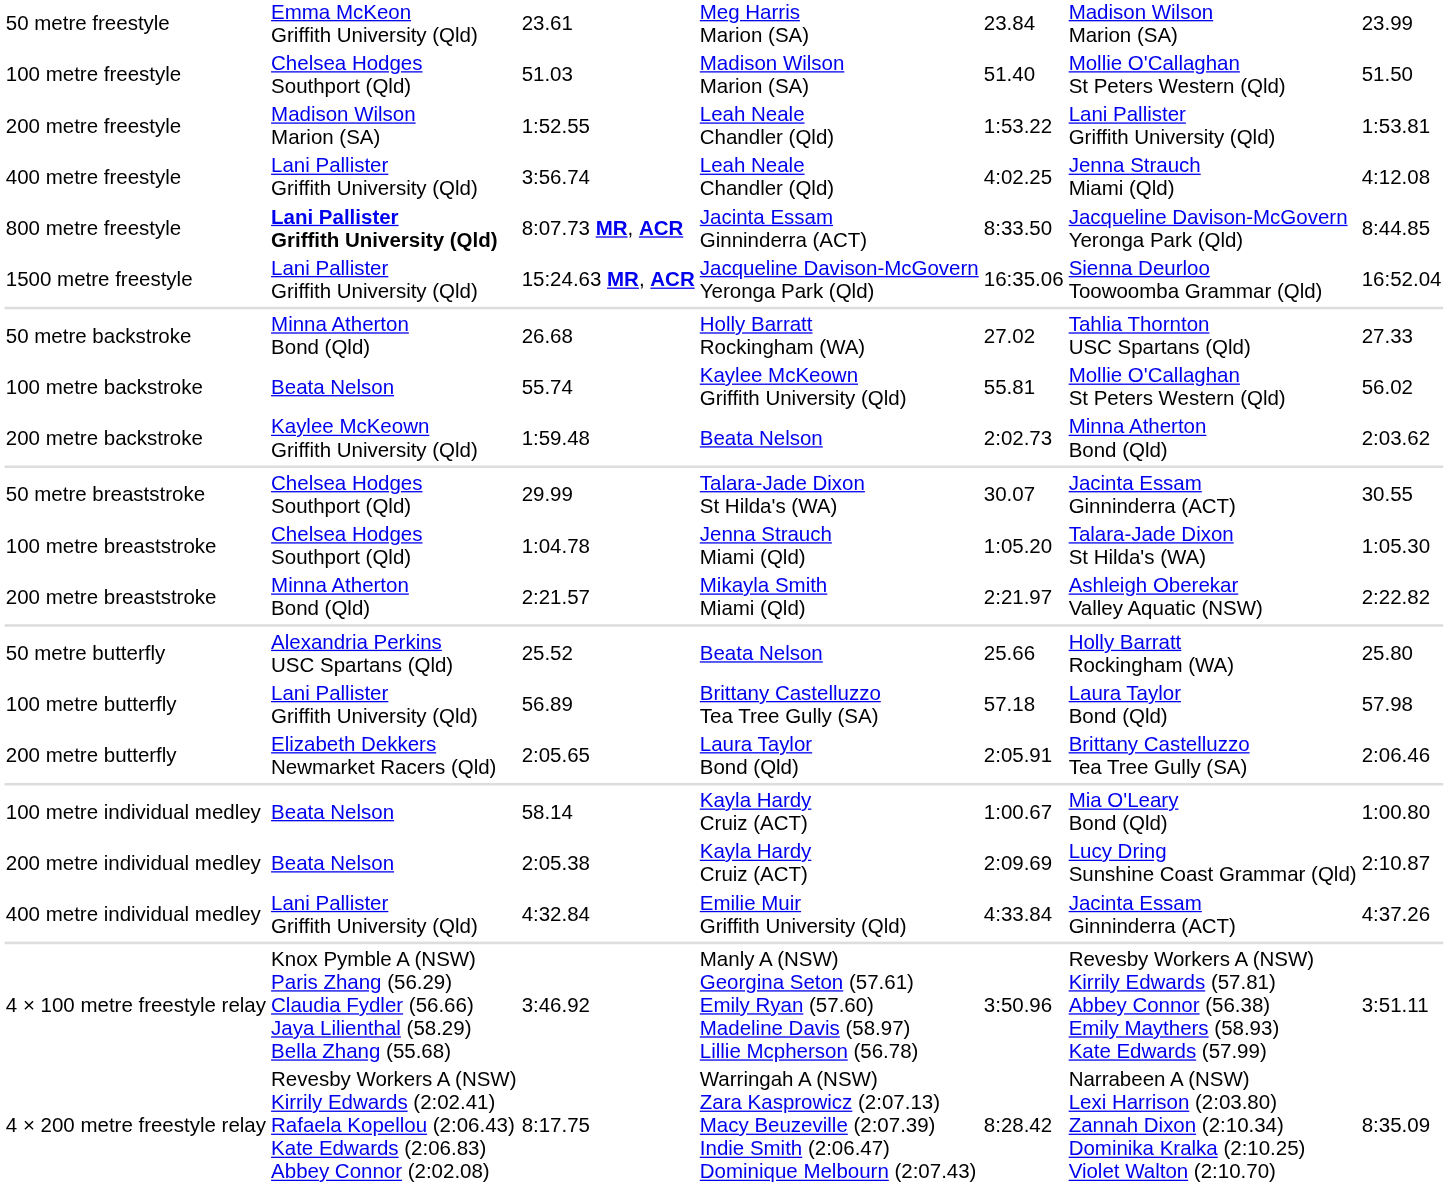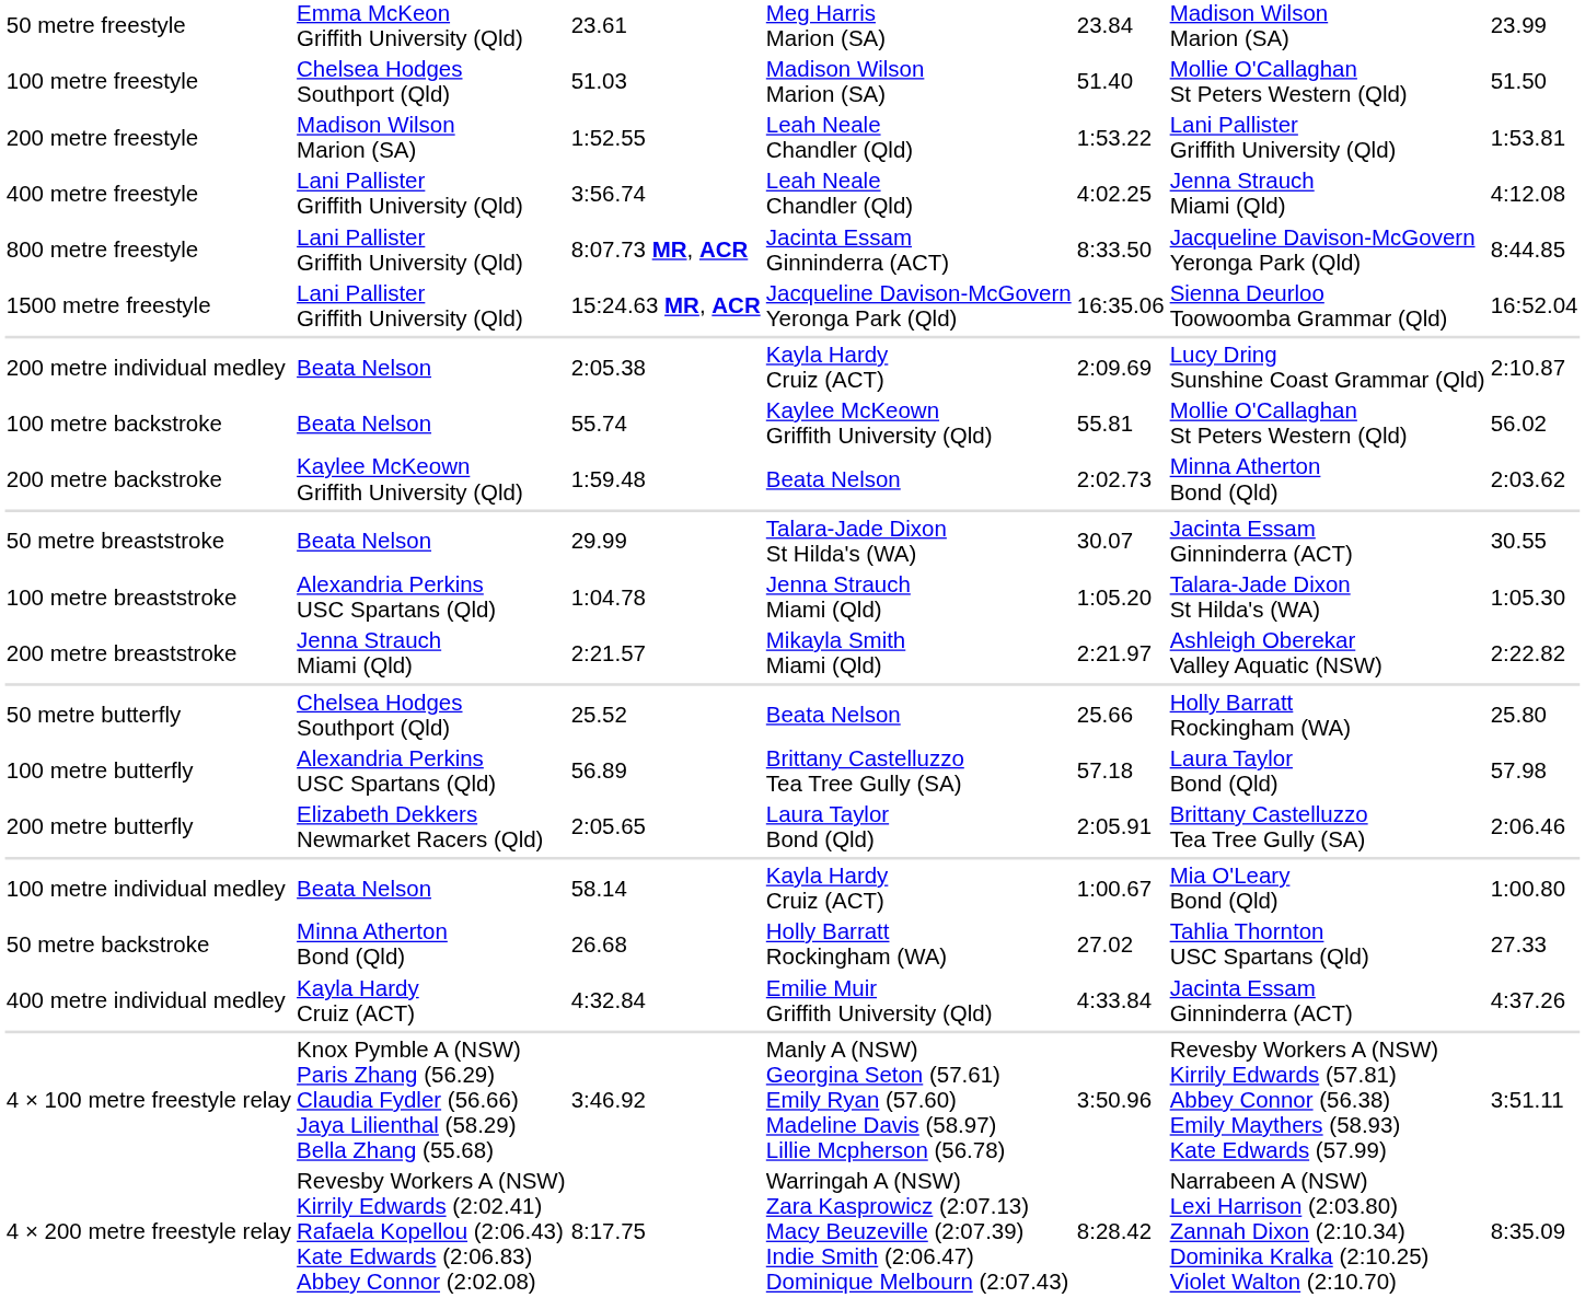 <table>
 <tr>
 <td>50 metre freestyle</td>
 <td><a href='#'>Emma McKeon</a> <br> Griffith University (Qld)</td>
 <td>23.61</td>
 <td><a href='#'>Meg Harris</a> <br> Marion (SA)</td>
 <td>23.84</td>
 <td><a href='#'>Madison Wilson</a> <br> Marion (SA)</td>
 <td>23.99</td>
 </tr>
 <tr>
 <td>100 metre freestyle</td>
 <td><a href='#'>Chelsea Hodges</a> <br> Southport (Qld)</td>
 <td>51.03</td>
 <td><a href='#'>Madison Wilson</a> <br> Marion (SA)</td>
 <td>51.40</td>
 <td><a href='#'>Mollie O'Callaghan</a> <br> St Peters Western (Qld)</td>
 <td>51.50</td>
 </tr>
 <tr>
 <td>200 metre freestyle</td>
 <td><a href='#'>Madison Wilson</a> <br> Marion (SA)</td>
 <td>1:52.55</td>
 <td><a href='#'>Leah Neale</a> <br> Chandler (Qld)</td>
 <td>1:53.22</td>
 <td><a href='#'>Lani Pallister</a><br> Griffith University (Qld)</td>
 <td>1:53.81</td>
 </tr>
 <tr>
 <td>400 metre freestyle</td>
 <td><a href='#'>Lani Pallister</a><br> Griffith University (Qld)</td>
 <td>3:56.74</td>
 <td><a href='#'>Leah Neale</a> <br> Chandler (Qld)</td>
 <td>4:02.25</td>
 <td><a href='#'>Jenna Strauch</a> <br> Miami (Qld)</td>
 <td>4:12.08</td>
 </tr>
 <tr>
 <td>800 metre freestyle</td>
-<td><strong><a href='#'>Lani Pallister</a><br> Griffith University (Qld)</strong></td>
+<td><a href='#'>Lani Pallister</a><br> Griffith University (Qld)</td>
 <td>8:07.73 <strong><a href='#'>MR</a></strong>, <strong><a href='#'>ACR</a></strong></td>
 <td><a href='#'>Jacinta Essam</a> <br> Ginninderra (ACT)</td>
 <td>8:33.50</td>
 <td><a href='#'>Jacqueline Davison-McGovern</a> <br> Yeronga Park (Qld)</td>
 <td>8:44.85</td>
 </tr>
 <tr>
 <td>1500 metre freestyle</td>
 <td><a href='#'>Lani Pallister</a><br> Griffith University (Qld)</td>
 <td>15:24.63 <strong><a href='#'>MR</a></strong>, <strong><a href='#'>ACR</a></strong></td>
 <td><a href='#'>Jacqueline Davison-McGovern</a> <br> Yeronga Park (Qld)</td>
 <td>16:35.06</td>
 <td><a href='#'>Sienna Deurloo</a> <br> Toowoomba Grammar (Qld)</td>
 <td>16:52.04</td>
 </tr>
 <tr bgcolor=#DDDDDD>
 <td colspan=7></td>
 </tr>
 <tr>
-<td>50 metre backstroke</td>
-<td><a href='#'>Minna Atherton</a> <br> Bond (Qld)</td>
-<td>26.68</td>
-<td><a href='#'>Holly Barratt</a> <br> Rockingham (WA)</td>
-<td>27.02</td>
-<td><a href='#'>Tahlia Thornton</a> <br> USC Spartans (Qld)</td>
-<td>27.33</td>
+<td>200 metre individual medley</td>
+<td><a href='#'>Beata Nelson</a> <br> </td>
+<td>2:05.38</td>
+<td><a href='#'>Kayla Hardy</a> <br> Cruiz (ACT)</td>
+<td>2:09.69</td>
+<td><a href='#'>Lucy Dring</a> <br> Sunshine Coast Grammar (Qld)</td>
+<td>2:10.87</td>
 </tr>
 <tr>
 <td>100 metre backstroke</td>
 <td><a href='#'>Beata Nelson</a> <br> </td>
 <td>55.74</td>
 <td><a href='#'>Kaylee McKeown</a> <br> Griffith University (Qld)</td>
 <td>55.81</td>
 <td><a href='#'>Mollie O'Callaghan</a> <br> St Peters Western (Qld)</td>
 <td>56.02</td>
 </tr>
 <tr>
 <td>200 metre backstroke</td>
 <td><a href='#'>Kaylee McKeown</a> <br> Griffith University (Qld)</td>
 <td>1:59.48</td>
 <td><a href='#'>Beata Nelson</a> <br> </td>
 <td>2:02.73</td>
 <td><a href='#'>Minna Atherton</a> <br> Bond (Qld)</td>
 <td>2:03.62</td>
 </tr>
 <tr bgcolor=#DDDDDD>
 <td colspan=7></td>
 </tr>
 <tr>
 <td>50 metre breaststroke</td>
-<td><a href='#'>Chelsea Hodges</a> <br> Southport (Qld)</td>
+<td><a href='#'>Beata Nelson</a> <br> </td>
 <td>29.99</td>
 <td><a href='#'>Talara-Jade Dixon</a> <br> St Hilda's (WA)</td>
 <td>30.07</td>
 <td><a href='#'>Jacinta Essam</a> <br> Ginninderra (ACT)</td>
 <td>30.55</td>
 </tr>
 <tr>
 <td>100 metre breaststroke</td>
-<td><a href='#'>Chelsea Hodges</a> <br> Southport (Qld)</td>
+<td><a href='#'>Alexandria Perkins</a> <br> USC Spartans (Qld)</td>
 <td>1:04.78</td>
 <td><a href='#'>Jenna Strauch</a> <br> Miami (Qld)</td>
 <td>1:05.20</td>
 <td><a href='#'>Talara-Jade Dixon</a> <br> St Hilda's (WA)</td>
 <td>1:05.30</td>
 </tr>
 <tr>
 <td>200 metre breaststroke</td>
-<td><a href='#'>Minna Atherton</a> <br> Bond (Qld)</td>
+<td><a href='#'>Jenna Strauch</a> <br> Miami (Qld)</td>
 <td>2:21.57</td>
 <td><a href='#'>Mikayla Smith</a> <br> Miami (Qld)</td>
 <td>2:21.97</td>
 <td><a href='#'>Ashleigh Oberekar</a> <br> Valley Aquatic (NSW)</td>
 <td>2:22.82</td>
 </tr>
 <tr bgcolor=#DDDDDD>
 <td colspan=7></td>
 </tr>
 <tr>
 <td>50 metre butterfly</td>
-<td><a href='#'>Alexandria Perkins</a> <br> USC Spartans (Qld)</td>
+<td><a href='#'>Chelsea Hodges</a> <br> Southport (Qld)</td>
 <td>25.52</td>
 <td><a href='#'>Beata Nelson</a> <br> </td>
 <td>25.66</td>
 <td><a href='#'>Holly Barratt</a> <br> Rockingham (WA)</td>
 <td>25.80</td>
 </tr>
 <tr>
 <td>100 metre butterfly</td>
-<td><a href='#'>Lani Pallister</a><br> Griffith University (Qld)</td>
+<td><a href='#'>Alexandria Perkins</a> <br> USC Spartans (Qld)</td>
 <td>56.89</td>
 <td><a href='#'>Brittany Castelluzzo</a> <br> Tea Tree Gully (SA)</td>
 <td>57.18</td>
 <td><a href='#'>Laura Taylor</a> <br> Bond (Qld)</td>
 <td>57.98</td>
 </tr>
 <tr>
 <td>200 metre butterfly</td>
 <td><a href='#'>Elizabeth Dekkers</a> <br> Newmarket Racers (Qld)</td>
 <td>2:05.65</td>
 <td><a href='#'>Laura Taylor</a> <br> Bond (Qld)</td>
 <td>2:05.91</td>
 <td><a href='#'>Brittany Castelluzzo</a> <br> Tea Tree Gully (SA)</td>
 <td>2:06.46</td>
 </tr>
 <tr bgcolor=#DDDDDD>
 <td colspan=7></td>
 </tr>
 <tr>
 <td>100 metre individual medley</td>
 <td><a href='#'>Beata Nelson</a> <br> </td>
 <td>58.14</td>
 <td><a href='#'>Kayla Hardy</a> <br> Cruiz (ACT)</td>
 <td>1:00.67</td>
 <td><a href='#'>Mia O'Leary</a> <br> Bond (Qld)</td>
 <td>1:00.80</td>
 </tr>
 <tr>
-<td>200 metre individual medley</td>
-<td><a href='#'>Beata Nelson</a> <br> </td>
-<td>2:05.38</td>
-<td><a href='#'>Kayla Hardy</a> <br> Cruiz (ACT)</td>
-<td>2:09.69</td>
-<td><a href='#'>Lucy Dring</a> <br> Sunshine Coast Grammar (Qld)</td>
-<td>2:10.87</td>
+<td>50 metre backstroke</td>
+<td><a href='#'>Minna Atherton</a> <br> Bond (Qld)</td>
+<td>26.68</td>
+<td><a href='#'>Holly Barratt</a> <br> Rockingham (WA)</td>
+<td>27.02</td>
+<td><a href='#'>Tahlia Thornton</a> <br> USC Spartans (Qld)</td>
+<td>27.33</td>
 </tr>
 <tr>
 <td>400 metre individual medley</td>
-<td><a href='#'>Lani Pallister</a><br> Griffith University (Qld)</td>
+<td><a href='#'>Kayla Hardy</a> <br> Cruiz (ACT)</td>
 <td>4:32.84</td>
 <td><a href='#'>Emilie Muir</a> <br> Griffith University (Qld)</td>
 <td>4:33.84</td>
 <td><a href='#'>Jacinta Essam</a> <br> Ginninderra (ACT)</td>
 <td>4:37.26</td>
 </tr>
 <tr bgcolor=#DDDDDD>
 <td colspan=7></td>
 </tr>
 <tr>
 <td>4 × 100 metre freestyle relay</td>
 <td>Knox Pymble A (NSW) <br> <a href='#'>Paris Zhang</a> (56.29) <br> <a href='#'>Claudia Fydler</a> (56.66) <br> <a href='#'>Jaya Lilienthal</a> (58.29) <br> <a href='#'>Bella Zhang</a> (55.68)</td>
 <td>3:46.92</td>
 <td>Manly A (NSW) <br> <a href='#'>Georgina Seton</a> (57.61) <br> <a href='#'>Emily Ryan</a> (57.60) <br> <a href='#'>Madeline Davis</a> (58.97) <br> <a href='#'>Lillie Mcpherson</a> (56.78)</td>
 <td>3:50.96</td>
 <td>Revesby Workers A (NSW) <br> <a href='#'>Kirrily Edwards</a> (57.81) <br> <a href='#'>Abbey Connor</a> (56.38) <br> <a href='#'>Emily Maythers</a> (58.93) <br> <a href='#'>Kate Edwards</a> (57.99)</td>
 <td>3:51.11</td>
 </tr>
 <tr>
 <td>4 × 200 metre freestyle relay</td>
 <td>Revesby Workers A (NSW) <br> <a href='#'>Kirrily Edwards</a> (2:02.41) <br> <a href='#'>Rafaela Kopellou</a> (2:06.43) <br> <a href='#'>Kate Edwards</a> (2:06.83) <br> <a href='#'>Abbey Connor</a> (2:02.08)</td>
 <td>8:17.75</td>
 <td>Warringah A (NSW) <br> <a href='#'>Zara Kasprowicz</a> (2:07.13) <br> <a href='#'>Macy Beuzeville</a> (2:07.39) <br> <a href='#'>Indie Smith</a> (2:06.47) <br> <a href='#'>Dominique Melbourn</a> (2:07.43)</td>
 <td>8:28.42</td>
 <td>Narrabeen A (NSW) <br> <a href='#'>Lexi Harrison</a> (2:03.80) <br> <a href='#'>Zannah Dixon</a> (2:10.34) <br> <a href='#'>Dominika Kralka</a> (2:10.25) <br> <a href='#'>Violet Walton</a> (2:10.70)</td>
 <td>8:35.09</td>
 </tr>
 </table>
